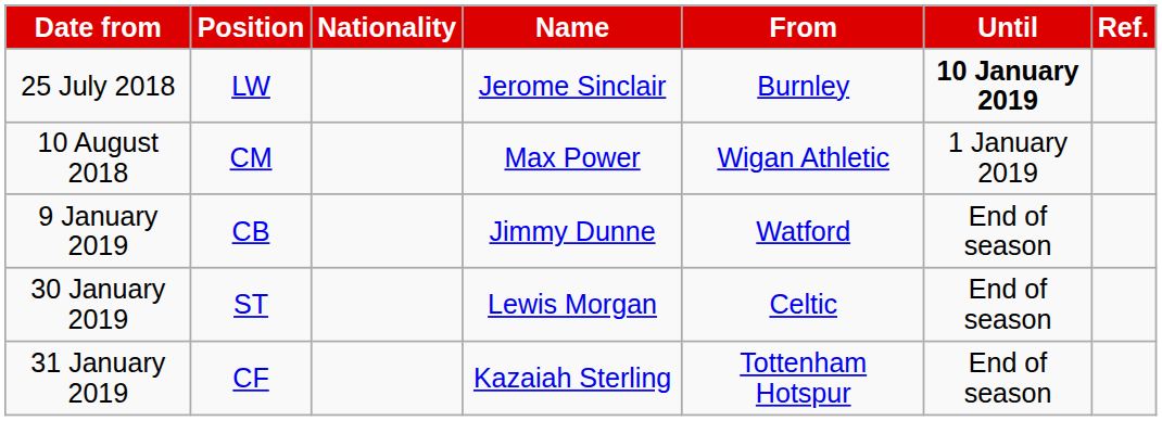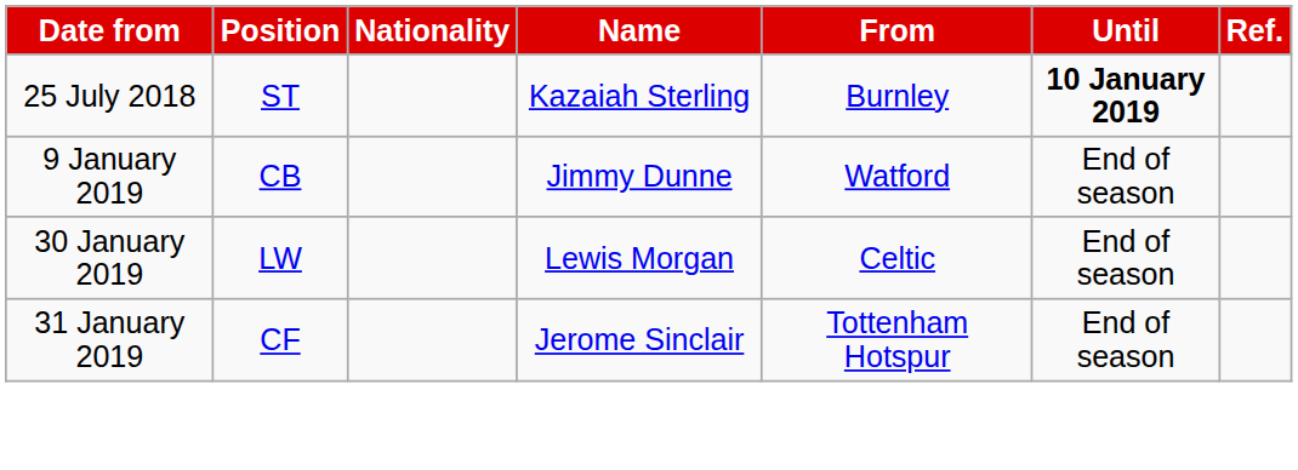 <table class="wikitable" style="text-align:center; font-size:90%">
 <tr>
 <th style="background:#DD0000; color:white; width:120px;">Date from</th>
 <th style="background:#DD0000; color:white; width:50px;">Position</th>
 <th style="background:#DD0000; color:white; width:50px;">Nationality</th>
 <th style="background:#DD0000; color:white; width:150px;">Name</th>
 <th style="background:#DD0000; color:white; width:160px;">From</th>
 <th style="background:#DD0000; color:white; width:100px;">Until</th>
 <th style="background:#DD0000; color:white; width:25px;">Ref.</th>
 </tr>
 <tr>
 <td>25 July 2018</td>
-<td><a href='#'>LW</a></td>
+<td><a href='#'>ST</a></td>
 <td></td>
-<td><a href='#'>Jerome Sinclair</a></td>
+<td><a href='#'>Kazaiah Sterling</a></td>
 <td><a href='#'>Burnley</a></td>
 <td><strong>10 January 2019</strong></td>
-<td></td>
-</tr>
-<tr>
-<td>10 August 2018</td>
-<td><a href='#'>CM</a></td>
-<td></td>
-<td><a href='#'>Max Power</a></td>
-<td><a href='#'>Wigan Athletic</a></td>
-<td>1 January 2019</td>
 <td></td>
 </tr>
 <tr>
 <td>9 January 2019</td>
 <td><a href='#'>CB</a></td>
 <td></td>
 <td><a href='#'>Jimmy Dunne</a></td>
 <td><a href='#'>Watford</a></td>
 <td>End of season</td>
 <td></td>
 </tr>
 <tr>
 <td>30 January 2019</td>
-<td><a href='#'>ST</a></td>
+<td><a href='#'>LW</a></td>
 <td></td>
 <td><a href='#'>Lewis Morgan</a></td>
 <td> <a href='#'>Celtic</a></td>
 <td>End of season</td>
 <td></td>
 </tr>
 <tr>
 <td>31 January 2019</td>
 <td><a href='#'>CF</a></td>
 <td></td>
-<td><a href='#'>Kazaiah Sterling</a></td>
+<td><a href='#'>Jerome Sinclair</a></td>
 <td><a href='#'>Tottenham Hotspur</a></td>
 <td>End of season</td>
 <td></td>
 </tr>
 </table>
